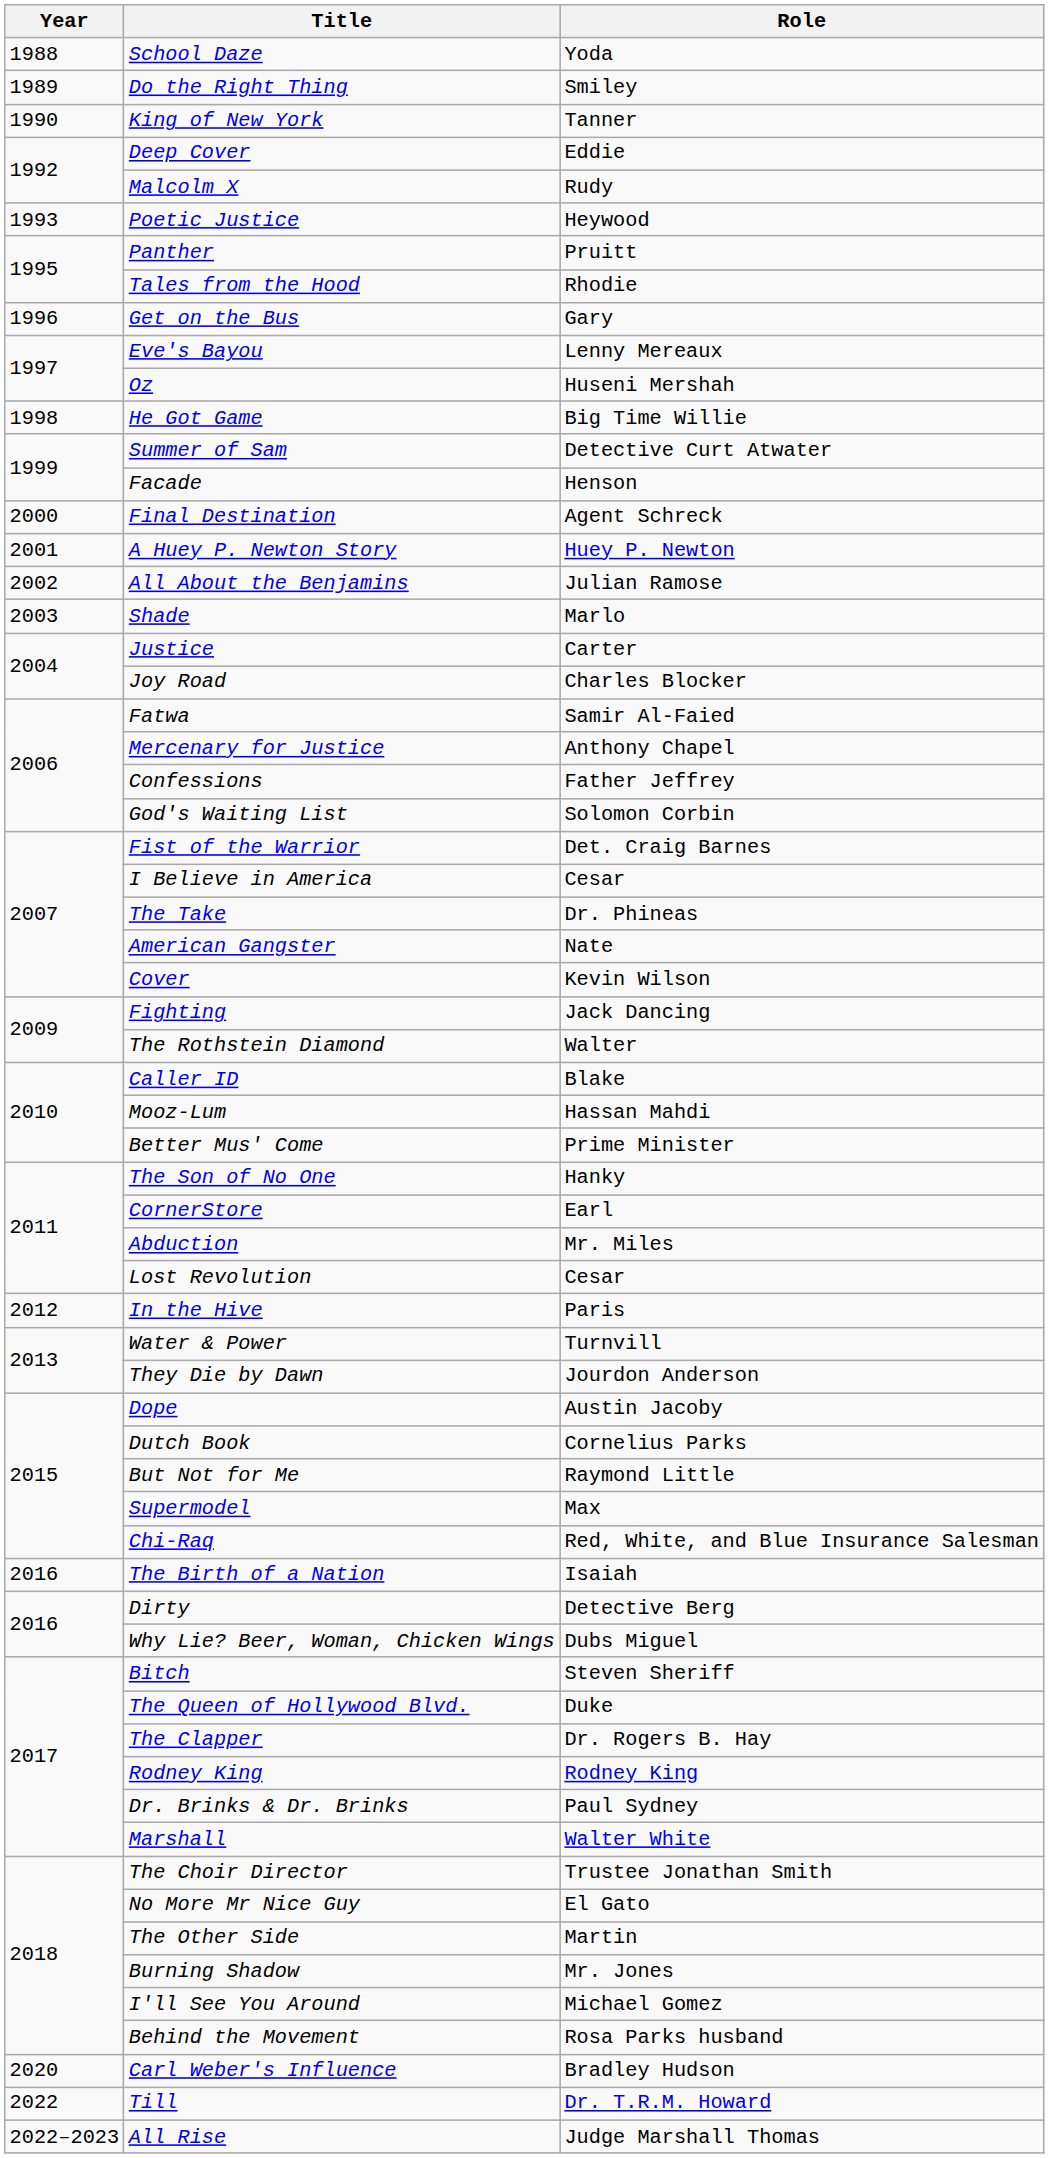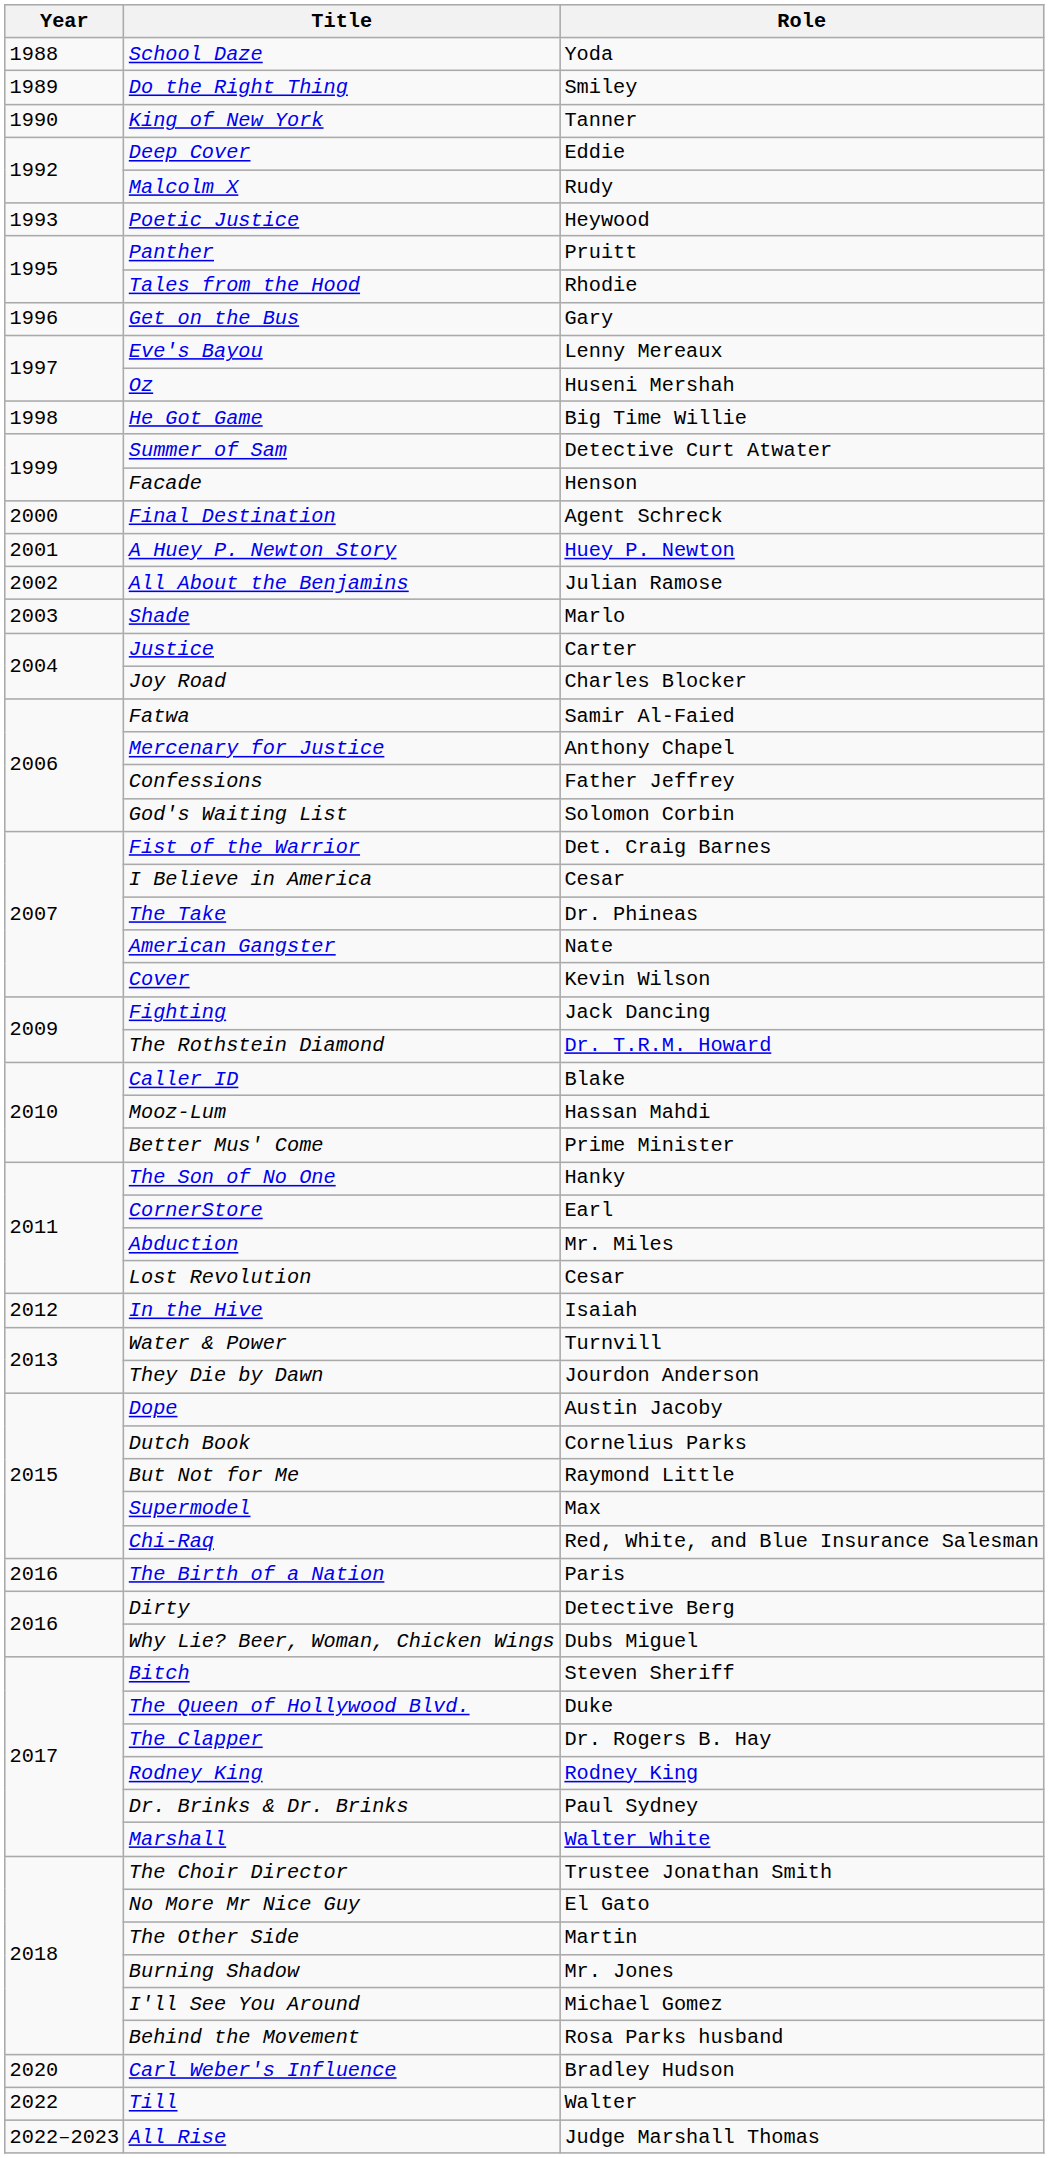 <table class="wikitable sortable">
 <tr>
 <th>Year</th>
 <th>Title</th>
 <th>Role</th>
 </tr>
 <tr>
 <td>1988</td>
 <td><em><a href='#'>School Daze</a></em></td>
 <td>Yoda</td>
 </tr>
 <tr>
 <td>1989</td>
 <td><em><a href='#'>Do the Right Thing</a></em></td>
 <td>Smiley</td>
 </tr>
 <tr>
 <td>1990</td>
 <td><em><a href='#'>King of New York</a></em></td>
 <td>Tanner</td>
 </tr>
 <tr>
 <td rowspan="2">1992</td>
 <td><em><a href='#'>Deep Cover</a></em></td>
 <td>Eddie</td>
 </tr>
 <tr>
 <td><em><a href='#'>Malcolm X</a></em></td>
 <td>Rudy</td>
 </tr>
 <tr>
 <td>1993</td>
 <td><em><a href='#'>Poetic Justice</a></em></td>
 <td>Heywood</td>
 </tr>
 <tr>
 <td rowspan="2">1995</td>
 <td><em><a href='#'>Panther</a></em></td>
 <td>Pruitt</td>
 </tr>
 <tr>
 <td><em><a href='#'>Tales from the Hood</a></em></td>
 <td>Rhodie</td>
 </tr>
 <tr>
 <td>1996</td>
 <td><em><a href='#'>Get on the Bus</a></em></td>
 <td>Gary</td>
 </tr>
 <tr>
 <td rowspan="2">1997</td>
 <td><em><a href='#'>Eve's Bayou</a></em></td>
 <td>Lenny Mereaux</td>
 </tr>
 <tr>
 <td><em><a href='#'>Oz</a></em></td>
 <td>Huseni Mershah</td>
 </tr>
 <tr>
 <td>1998</td>
 <td><em><a href='#'>He Got Game</a></em></td>
 <td>Big Time Willie</td>
 </tr>
 <tr>
 <td rowspan="2">1999</td>
 <td><em><a href='#'>Summer of Sam</a></em></td>
 <td>Detective Curt Atwater</td>
 </tr>
 <tr>
 <td><em>Facade</em></td>
 <td>Henson</td>
 </tr>
 <tr>
 <td>2000</td>
 <td><em><a href='#'>Final Destination</a></em></td>
 <td>Agent Schreck</td>
 </tr>
 <tr>
 <td>2001</td>
 <td><em><a href='#'>A Huey P. Newton Story</a></em></td>
 <td><a href='#'>Huey P. Newton</a></td>
 </tr>
 <tr>
 <td>2002</td>
 <td><em><a href='#'>All About the Benjamins</a></em></td>
 <td>Julian Ramose</td>
 </tr>
 <tr>
 <td>2003</td>
 <td><em><a href='#'>Shade</a></em></td>
 <td>Marlo</td>
 </tr>
 <tr>
 <td rowspan="2">2004</td>
 <td><em><a href='#'>Justice</a></em></td>
 <td>Carter</td>
 </tr>
 <tr>
 <td><em>Joy Road</em></td>
 <td>Charles Blocker</td>
 </tr>
 <tr>
 <td rowspan="4">2006</td>
 <td><em>Fatwa</em></td>
 <td>Samir Al-Faied</td>
 </tr>
 <tr>
 <td><em><a href='#'>Mercenary for Justice</a></em></td>
 <td>Anthony Chapel</td>
 </tr>
 <tr>
 <td><em>Confessions</em></td>
 <td>Father Jeffrey</td>
 </tr>
 <tr>
 <td><em>God's Waiting List</em></td>
 <td>Solomon Corbin</td>
 </tr>
 <tr>
 <td rowspan="5">2007</td>
 <td><em><a href='#'>Fist of the Warrior</a></em></td>
 <td>Det. Craig Barnes</td>
 </tr>
 <tr>
 <td><em>I Believe in America</em></td>
 <td>Cesar</td>
 </tr>
 <tr>
 <td><em><a href='#'>The Take</a></em></td>
 <td>Dr. Phineas</td>
 </tr>
 <tr>
 <td><em><a href='#'>American Gangster</a></em></td>
 <td>Nate</td>
 </tr>
 <tr>
 <td><em><a href='#'>Cover</a></em></td>
 <td>Kevin Wilson</td>
 </tr>
 <tr>
 <td rowspan="2">2009</td>
 <td><em><a href='#'>Fighting</a></em></td>
 <td>Jack Dancing</td>
 </tr>
 <tr>
 <td><em>The Rothstein Diamond</em></td>
-<td>Walter</td>
+<td><a href='#'>Dr. T.R.M. Howard</a></td>
 </tr>
 <tr>
 <td rowspan="3">2010</td>
 <td><em><a href='#'>Caller ID</a></em></td>
 <td>Blake</td>
 </tr>
 <tr>
 <td><em>Mooz-Lum</em></td>
 <td>Hassan Mahdi</td>
 </tr>
 <tr>
 <td><em>Better Mus' Come</em></td>
 <td>Prime Minister</td>
 </tr>
 <tr>
 <td rowspan="4">2011</td>
 <td><em><a href='#'>The Son of No One</a></em></td>
 <td>Hanky</td>
 </tr>
 <tr>
 <td><em><a href='#'>CornerStore</a></em></td>
 <td>Earl</td>
 </tr>
 <tr>
 <td><em><a href='#'>Abduction</a></em></td>
 <td>Mr. Miles</td>
 </tr>
 <tr>
 <td><em>Lost Revolution</em></td>
 <td>Cesar</td>
 </tr>
 <tr>
 <td>2012</td>
 <td><em><a href='#'>In the Hive</a></em></td>
-<td>Paris</td>
+<td>Isaiah</td>
 </tr>
 <tr>
 <td rowspan="2">2013</td>
 <td><em>Water & Power</em></td>
 <td>Turnvill</td>
 </tr>
 <tr>
 <td><em>They Die by Dawn</em></td>
 <td>Jourdon Anderson</td>
 </tr>
 <tr>
 <td rowspan="5">2015</td>
 <td><em><a href='#'>Dope</a></em></td>
 <td>Austin Jacoby</td>
 </tr>
 <tr>
 <td><em>Dutch Book</em></td>
 <td>Cornelius Parks</td>
 </tr>
 <tr>
 <td><em>But Not for Me</em></td>
 <td>Raymond Little</td>
 </tr>
 <tr>
 <td><em><a href='#'>Supermodel</a></em></td>
 <td>Max</td>
 </tr>
 <tr>
 <td><em><a href='#'>Chi-Raq</a></em></td>
 <td>Red, White, and Blue Insurance Salesman</td>
 </tr>
 <tr>
 <td>2016</td>
 <td><em><a href='#'>The Birth of a Nation</a></em></td>
-<td>Isaiah</td>
+<td>Paris</td>
 </tr>
 <tr>
 <td rowspan="2">2016</td>
 <td><em>Dirty</em></td>
 <td>Detective Berg</td>
 </tr>
 <tr>
 <td><em>Why Lie? Beer, Woman, Chicken Wings</em></td>
 <td>Dubs Miguel</td>
 </tr>
 <tr>
 <td rowspan="6">2017</td>
 <td><em><a href='#'>Bitch</a></em></td>
 <td>Steven Sheriff</td>
 </tr>
 <tr>
 <td><em><a href='#'>The Queen of Hollywood Blvd.</a></em></td>
 <td>Duke</td>
 </tr>
 <tr>
 <td><em><a href='#'>The Clapper</a></em></td>
 <td>Dr. Rogers B. Hay</td>
 </tr>
 <tr>
 <td><em><a href='#'>Rodney King</a></em></td>
 <td><a href='#'>Rodney King</a></td>
 </tr>
 <tr>
 <td><em>Dr. Brinks & Dr. Brinks</em></td>
 <td>Paul Sydney</td>
 </tr>
 <tr>
 <td><em><a href='#'>Marshall</a></em></td>
 <td><a href='#'>Walter White</a></td>
 </tr>
 <tr>
 <td rowspan="6">2018</td>
 <td><em>The Choir Director</em></td>
 <td>Trustee Jonathan Smith</td>
 </tr>
 <tr>
 <td><em>No More Mr Nice Guy</em></td>
 <td>El Gato</td>
 </tr>
 <tr>
 <td><em>The Other Side</em></td>
 <td>Martin</td>
 </tr>
 <tr>
 <td><em>Burning Shadow</em></td>
 <td>Mr. Jones</td>
 </tr>
 <tr>
 <td><em>I'll See You Around</em></td>
 <td>Michael Gomez</td>
 </tr>
 <tr>
 <td><em>Behind the Movement</em></td>
 <td>Rosa Parks husband</td>
 </tr>
 <tr>
 <td>2020</td>
 <td><em><a href='#'>Carl Weber's Influence</a></em></td>
 <td>Bradley Hudson</td>
 </tr>
 <tr>
 <td>2022</td>
 <td><em><a href='#'>Till</a></em></td>
-<td><a href='#'>Dr. T.R.M. Howard</a></td>
+<td>Walter</td>
 </tr>
 <tr>
 <td>2022–2023</td>
 <td><em><a href='#'>All Rise</a></em></td>
 <td>Judge Marshall Thomas</td>
 </tr>
 </table>
